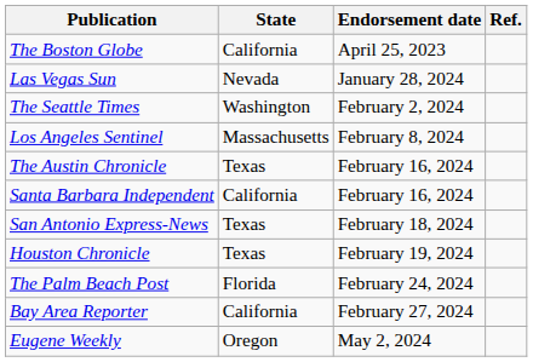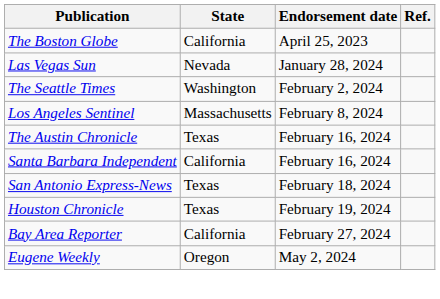 <table class="wikitable sortable">
 <tr>
 <th>Publication</th>
 <th>State</th>
 <th>Endorsement date</th>
 <th>Ref.</th>
 </tr>
 <tr>
 <td data-sort-value=Boston Globe, The><em><a href='#'>The Boston Globe</a></em></td>
 <td>California</td>
 <td>April 25, 2023</td>
 <td></td>
 </tr>
 <tr>
 <td><em><a href='#'>Las Vegas Sun</a></em></td>
 <td>Nevada</td>
 <td>January 28, 2024</td>
 <td></td>
 </tr>
 <tr>
 <td data-sort-value=Seattle Times, The><em><a href='#'>The Seattle Times</a></em></td>
 <td>Washington</td>
 <td>February 2, 2024</td>
 <td></td>
 </tr>
 <tr>
 <td><em><a href='#'>Los Angeles Sentinel</a></em></td>
 <td>Massachusetts</td>
 <td>February 8, 2024</td>
 <td></td>
 </tr>
 <tr>
 <td data-sort-value=Austin Chronicle, The><em><a href='#'>The Austin Chronicle</a></em></td>
 <td>Texas</td>
 <td>February 16, 2024</td>
 <td></td>
 </tr>
 <tr>
 <td><em><a href='#'>Santa Barbara Independent</a></em></td>
 <td>California</td>
 <td>February 16, 2024</td>
 <td></td>
 </tr>
 <tr>
 <td><em><a href='#'>San Antonio Express-News</a></em></td>
 <td>Texas</td>
 <td>February 18, 2024</td>
 <td></td>
 </tr>
 <tr>
 <td><em><a href='#'>Houston Chronicle</a></em></td>
 <td>Texas</td>
 <td>February 19, 2024</td>
 <td></td>
 </tr>
 <tr>
-<td data-sort-value=Palm Beach Post, The><em><a href='#'>The Palm Beach Post</a></em></td>
-<td>Florida</td>
-<td>February 24, 2024</td>
-<td></td>
-</tr>
-<tr>
 <td><em><a href='#'>Bay Area Reporter</a></em></td>
 <td>California</td>
 <td>February 27, 2024</td>
 <td></td>
 </tr>
 <tr>
 <td><em><a href='#'>Eugene Weekly</a></em></td>
 <td>Oregon</td>
 <td>May 2, 2024</td>
 <td></td>
 </tr>
 </table>
